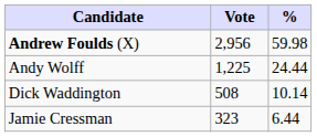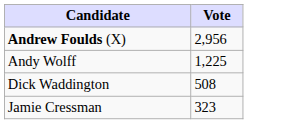 <table class="wikitable sortable">
 <tr>
 <th style="background:#ddf; width:200px;">Candidate</th>
 <th style="background:#ddf; width:50px;">Vote</th>
-<th style="background:#ddf; width:30px;">%</th>
 </tr>
 <tr>
 <td><strong>Andrew Foulds</strong> (X)</td>
 <td>2,956</td>
-<td>59.98</td>
 </tr>
 <tr>
 <td>Andy Wolff</td>
 <td>1,225</td>
-<td>24.44</td>
 </tr>
 <tr>
 <td>Dick Waddington</td>
 <td>508</td>
-<td>10.14</td>
 </tr>
 <tr>
 <td>Jamie Cressman</td>
 <td>323</td>
-<td>6.44</td>
 </tr>
 </table>
